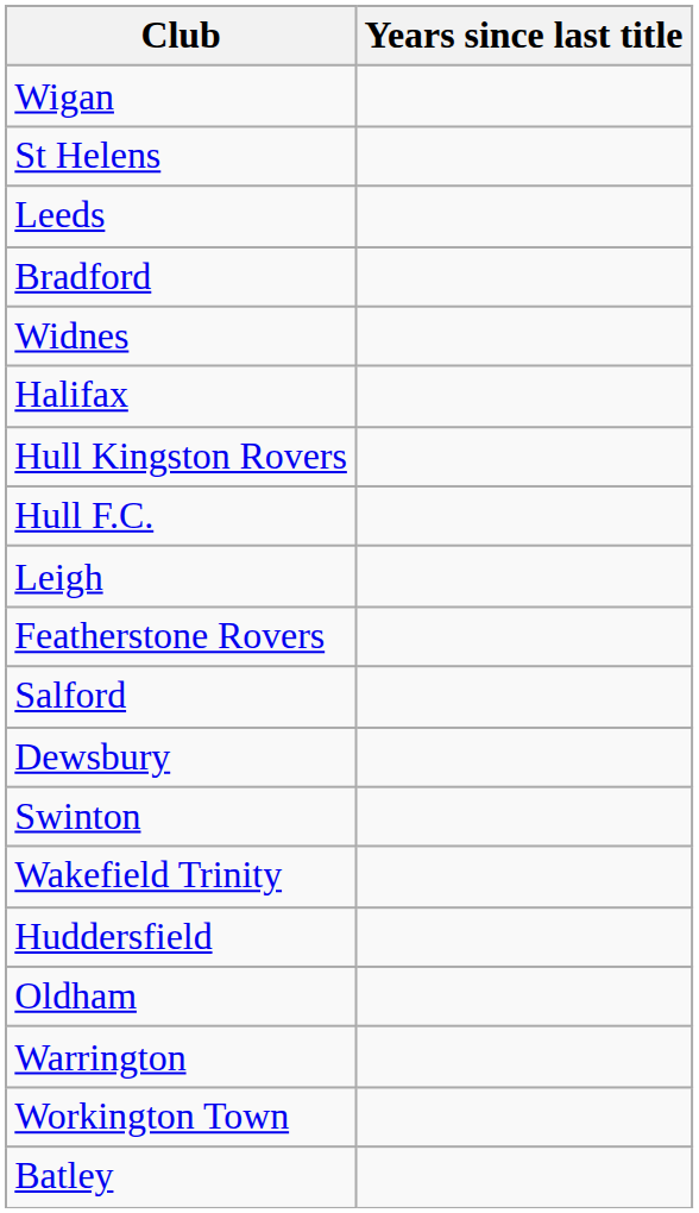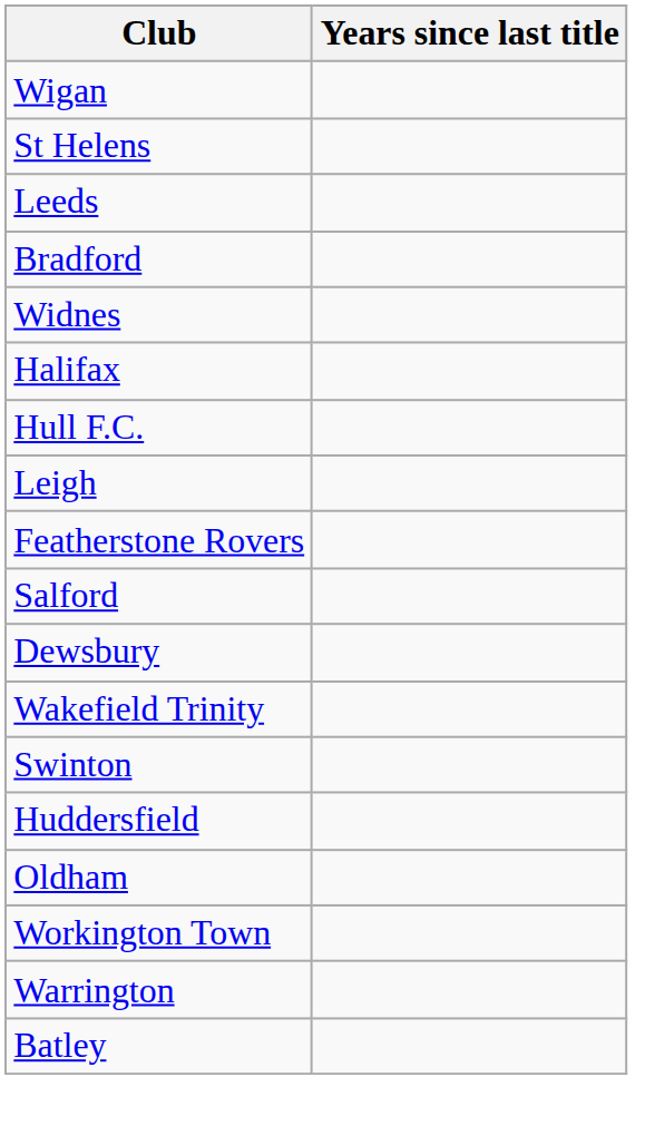 <table class="wikitable">
 <tr>
 <th>Club</th>
 <th>Years since last title</th>
 </tr>
 <tr>
 <td> <a href='#'>Wigan</a></td>
 <td></td>
 </tr>
 <tr>
 <td> <a href='#'>St Helens</a></td>
 <td></td>
 </tr>
 <tr>
 <td> <a href='#'>Leeds</a></td>
 <td></td>
 </tr>
 <tr>
 <td> <a href='#'>Bradford</a></td>
 <td></td>
 </tr>
 <tr>
 <td> <a href='#'>Widnes</a></td>
 <td></td>
 </tr>
 <tr>
 <td> <a href='#'>Halifax</a></td>
 <td></td>
 </tr>
 <tr>
-<td> <a href='#'>Hull Kingston Rovers</a></td>
-<td></td>
-</tr>
-<tr>
 <td> <a href='#'>Hull F.C.</a></td>
 <td></td>
 </tr>
 <tr>
 <td> <a href='#'>Leigh</a></td>
 <td></td>
 </tr>
 <tr>
 <td> <a href='#'>Featherstone Rovers</a></td>
 <td></td>
 </tr>
 <tr>
 <td> <a href='#'>Salford</a></td>
 <td></td>
 </tr>
 <tr>
 <td> <a href='#'>Dewsbury</a></td>
 <td></td>
 </tr>
 <tr>
-<td> <a href='#'>Swinton</a></td>
+<td> <a href='#'>Wakefield Trinity</a></td>
 <td></td>
 </tr>
 <tr>
-<td> <a href='#'>Wakefield Trinity</a></td>
+<td> <a href='#'>Swinton</a></td>
 <td></td>
 </tr>
 <tr>
 <td> <a href='#'>Huddersfield</a></td>
 <td></td>
 </tr>
 <tr>
 <td> <a href='#'>Oldham</a></td>
 <td></td>
 </tr>
 <tr>
-<td> <a href='#'>Warrington</a></td>
+<td> <a href='#'>Workington Town</a></td>
 <td></td>
 </tr>
 <tr>
-<td> <a href='#'>Workington Town</a></td>
+<td> <a href='#'>Warrington</a></td>
 <td></td>
 </tr>
 <tr>
 <td> <a href='#'>Batley</a></td>
 <td></td>
 </tr>
 </table>
